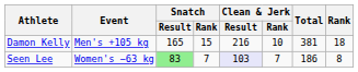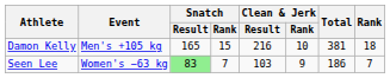 <table class="wikitable" style="font-size:90%">
 <tr>
 <th rowspan="2">Athlete</th>
 <th rowspan="2">Event</th>
 <th colspan="2">Snatch</th>
 <th colspan="2">Clean & Jerk</th>
 <th rowspan="2">Total</th>
 <th rowspan="2">Rank</th>
 </tr>
 <tr style="font-size:95%">
 <th>Result</th>
 <th>Rank</th>
 <th>Result</th>
 <th>Rank</th>
 </tr>
 <tr align=center>
 <td align=left><a href='#'>Damon Kelly</a></td>
 <td align=left><a href='#'>Men's +105 kg</a></td>
 <td>165</td>
 <td>15</td>
 <td>216</td>
 <td>10</td>
 <td>381</td>
 <td>18</td>
 </tr>
 <tr align=center>
 <td align=left><a href='#'>Seen Lee</a></td>
 <td align=left><a href='#'>Women's −63 kg</a></td>
 <td style="background: lightgreen;">83</td>
 <td>7</td>
-<td style="background: lavender;">103</td>
+<td>103</td>
+<td>9</td>
+<td>186</td>
 <td>7</td>
-<td>186</td>
-<td>8</td>
 </tr>
 </table>
